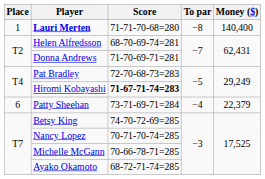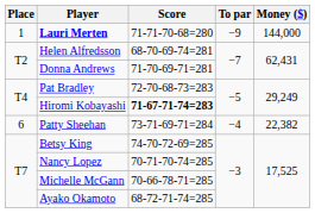 <table class="wikitable">
 <tr>
 <th>Place</th>
 <th>Player</th>
 <th>Score</th>
 <th>To par</th>
 <th>Money (<a href='#'>$</a>)</th>
 </tr>
 <tr>
 <td align=center>1</td>
 <td> <strong><a href='#'>Lauri Merten</a></strong></td>
 <td>71-71-70-68=280</td>
-<td align=center>−8</td>
-<td align=center>140,400</td>
+<td align=center>−9</td>
+<td align=center>144,000</td>
 </tr>
 <tr>
 <td align=center rowspan=2>T2</td>
 <td> <a href='#'>Helen Alfredsson</a></td>
 <td>68-70-69-74=281</td>
 <td align=center rowspan=2>−7</td>
 <td align=center rowspan=2>62,431</td>
 </tr>
 <tr>
 <td> <a href='#'>Donna Andrews</a></td>
 <td>71-70-69-71=281</td>
 </tr>
 <tr>
 <td align=center rowspan=2>T4</td>
 <td> <a href='#'>Pat Bradley</a></td>
 <td>72-70-68-73=283</td>
 <td align=center rowspan=2>−5</td>
 <td align=center rowspan=2>29,249</td>
 </tr>
 <tr>
 <td> <a href='#'>Hiromi Kobayashi</a></td>
 <td><strong>71-67-71-74=283</strong></td>
 </tr>
 <tr>
 <td align=center>6</td>
 <td> <a href='#'>Patty Sheehan</a></td>
 <td>73-71-69-71=284</td>
 <td align=center>−4</td>
-<td align=center>22,379</td>
+<td align=center>22,382</td>
 </tr>
 <tr>
 <td align=center rowspan=4>T7</td>
 <td> <a href='#'>Betsy King</a></td>
 <td>74-70-72-69=285</td>
 <td align=center rowspan=4>−3</td>
 <td align=center rowspan=4>17,525</td>
 </tr>
 <tr>
 <td> <a href='#'>Nancy Lopez</a></td>
 <td>70-71-70-74=285</td>
 </tr>
 <tr>
 <td> <a href='#'>Michelle McGann</a></td>
 <td>70-66-78-71=285</td>
 </tr>
 <tr>
 <td> <a href='#'>Ayako Okamoto</a></td>
 <td>68-72-71-74=285</td>
 </tr>
 </table>
